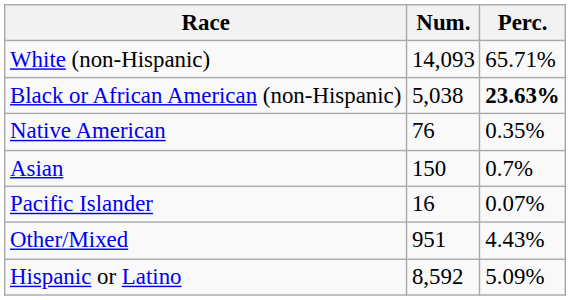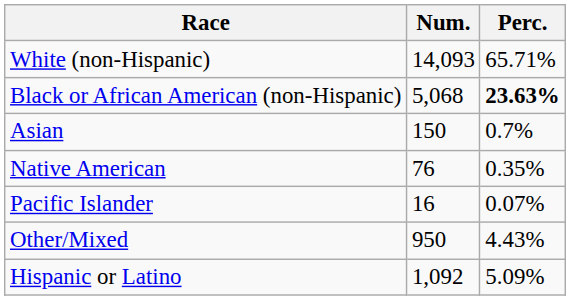 <table class="wikitable">
 <tr>
 <th>Race</th>
 <th>Num.</th>
 <th>Perc.</th>
 </tr>
 <tr>
 <td><a href='#'>White</a> (non-Hispanic)</td>
 <td>14,093</td>
 <td>65.71%</td>
 </tr>
 <tr>
 <td><a href='#'>Black or African American</a> (non-Hispanic)</td>
-<td>5,038</td>
+<td>5,068</td>
 <td><strong>23.63%</strong></td>
+</tr>
+<tr>
+<td><a href='#'>Asian</a></td>
+<td>150</td>
+<td>0.7%</td>
 </tr>
 <tr>
 <td><a href='#'>Native American</a></td>
 <td>76</td>
 <td>0.35%</td>
-</tr>
-<tr>
-<td><a href='#'>Asian</a></td>
-<td>150</td>
-<td>0.7%</td>
 </tr>
 <tr>
 <td><a href='#'>Pacific Islander</a></td>
 <td>16</td>
 <td>0.07%</td>
 </tr>
 <tr>
 <td><a href='#'>Other/Mixed</a></td>
-<td>951</td>
+<td>950</td>
 <td>4.43%</td>
 </tr>
 <tr>
 <td><a href='#'>Hispanic</a> or <a href='#'>Latino</a></td>
-<td>8,592</td>
+<td>1,092</td>
 <td>5.09%</td>
 </tr>
 </table>
